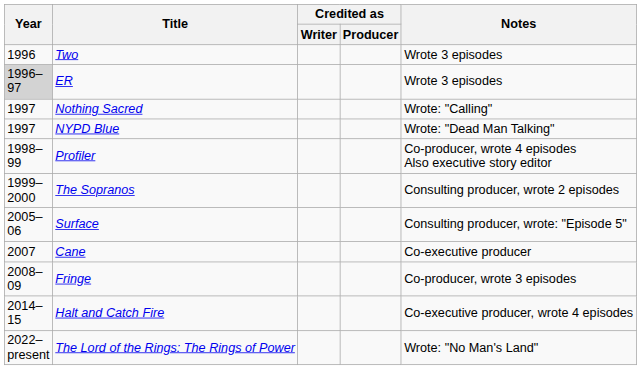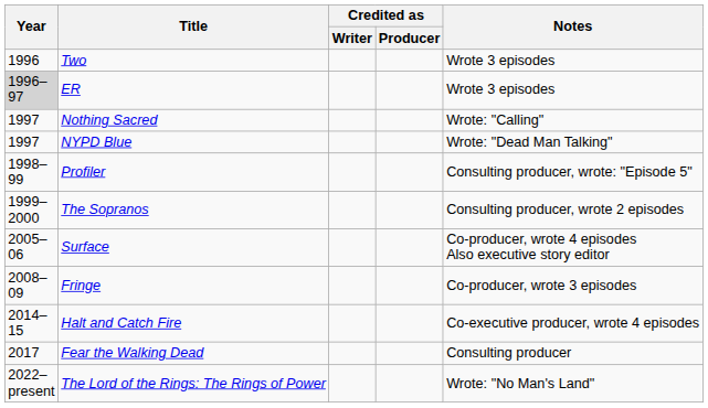 <table class="wikitable">
 <tr>
 <th rowspan="2" style="width:33px;">Year</th>
 <th rowspan="2">Title</th>
 <th colspan="2">Credited as</th>
 <th rowspan="2">Notes</th>
 </tr>
 <tr>
 <th>Writer</th>
 <th>Producer</th>
 </tr>
 <tr>
 <td>1996</td>
 <td><em><a href='#'>Two</a></em></td>
 <td></td>
 <td></td>
 <td>Wrote 3 episodes</td>
 </tr>
 <tr>
 <td style="background: lightgrey;">1996–97</td>
 <td><em><a href='#'>ER</a></em></td>
 <td></td>
 <td></td>
 <td>Wrote 3 episodes</td>
 </tr>
 <tr>
 <td>1997</td>
 <td><em><a href='#'>Nothing Sacred</a></em></td>
 <td></td>
 <td></td>
 <td>Wrote: "Calling"</td>
 </tr>
 <tr>
 <td>1997</td>
 <td><em><a href='#'>NYPD Blue</a></em></td>
 <td></td>
 <td></td>
 <td>Wrote: "Dead Man Talking"</td>
 </tr>
 <tr>
 <td>1998–99</td>
 <td><em><a href='#'>Profiler</a></em></td>
 <td></td>
 <td></td>
-<td>Co-producer, wrote 4 episodes<br>Also executive story editor</td>
+<td>Consulting producer, wrote: "Episode 5"</td>
 </tr>
 <tr>
 <td>1999–2000</td>
 <td><em><a href='#'>The Sopranos</a></em></td>
 <td></td>
 <td></td>
 <td>Consulting producer, wrote 2 episodes</td>
 </tr>
 <tr>
 <td>2005–06</td>
 <td><em><a href='#'>Surface</a></em></td>
 <td></td>
 <td></td>
-<td>Consulting producer, wrote: "Episode 5"</td>
-</tr>
-<tr>
-<td>2007</td>
-<td><em><a href='#'>Cane</a></em></td>
-<td></td>
-<td></td>
-<td>Co-executive producer</td>
+<td>Co-producer, wrote 4 episodes<br>Also executive story editor</td>
 </tr>
 <tr>
 <td>2008–09</td>
 <td><em><a href='#'>Fringe</a></em></td>
 <td></td>
 <td></td>
 <td>Co-producer, wrote 3 episodes</td>
 </tr>
 <tr>
 <td>2014–15</td>
 <td><em><a href='#'>Halt and Catch Fire</a></em></td>
 <td></td>
 <td></td>
 <td>Co-executive producer, wrote 4 episodes</td>
 </tr>
 <tr>
+<td>2017</td>
+<td><em><a href='#'>Fear the Walking Dead</a></em></td>
+<td></td>
+<td></td>
+<td>Consulting producer</td>
+</tr>
+<tr>
 <td>2022–present</td>
 <td><em><a href='#'>The Lord of the Rings: The Rings of Power</a></em></td>
 <td></td>
 <td></td>
 <td>Wrote: "No Man's Land"</td>
 </tr>
 </table>
